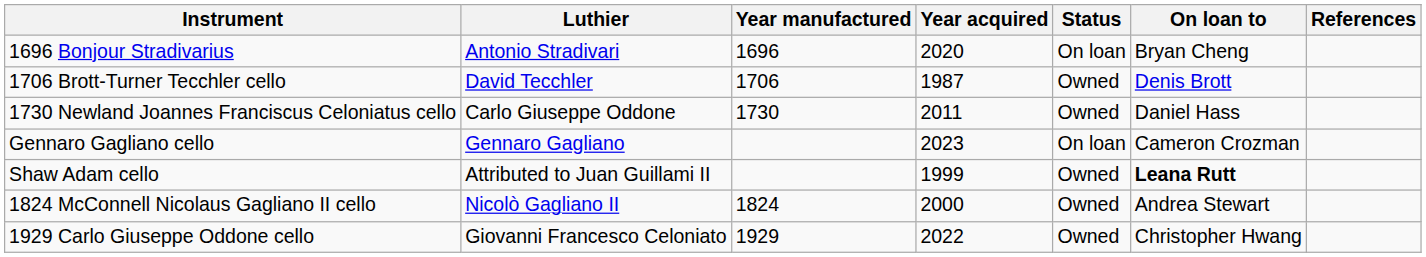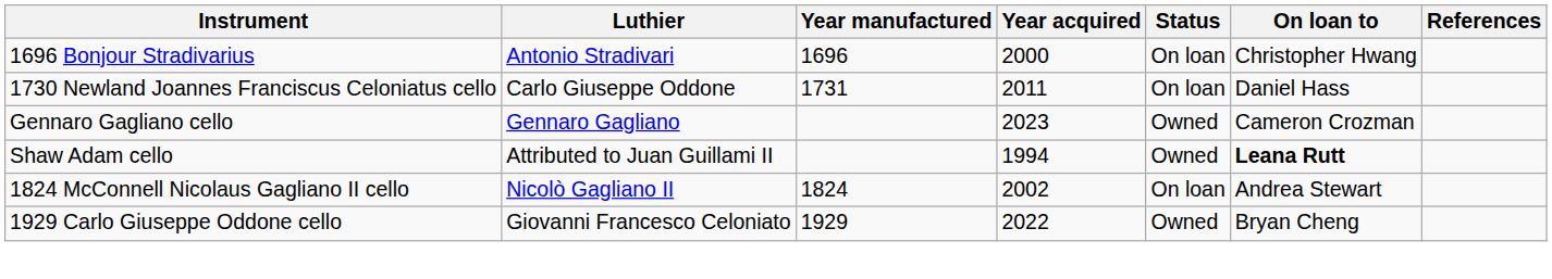 <table class="wikitable">
 <tr>
 <th>Instrument</th>
 <th>Luthier</th>
 <th>Year manufactured</th>
 <th>Year acquired</th>
 <th>Status</th>
 <th>On loan to</th>
 <th>References</th>
 </tr>
 <tr>
 <td>1696 <a href='#'>Bonjour Stradivarius</a></td>
 <td><a href='#'>Antonio Stradivari</a></td>
 <td>1696</td>
-<td>2020</td>
+<td>2000</td>
 <td>On loan</td>
-<td>Bryan Cheng</td>
-<td></td>
-</tr>
-<tr>
-<td>1706 Brott-Turner Tecchler cello</td>
-<td><a href='#'>David Tecchler</a></td>
-<td>1706</td>
-<td>1987</td>
-<td>Owned</td>
-<td><a href='#'>Denis Brott</a></td>
+<td>Christopher Hwang</td>
 <td></td>
 </tr>
 <tr>
 <td>1730 Newland Joannes Franciscus Celoniatus cello</td>
 <td>Carlo Giuseppe Oddone</td>
-<td>1730</td>
+<td>1731</td>
 <td>2011</td>
-<td>Owned</td>
+<td>On loan</td>
 <td>Daniel Hass</td>
 <td></td>
 </tr>
 <tr>
 <td> Gennaro Gagliano cello</td>
 <td><a href='#'>Gennaro Gagliano</a></td>
 <td></td>
 <td>2023</td>
-<td>On loan</td>
+<td>Owned</td>
 <td>Cameron Crozman</td>
 <td></td>
 </tr>
 <tr>
 <td> Shaw Adam cello</td>
 <td>Attributed to Juan Guillami II</td>
 <td></td>
-<td>1999</td>
+<td>1994</td>
 <td>Owned</td>
 <td><strong>Leana Rutt</strong></td>
 <td></td>
 </tr>
 <tr>
 <td>1824 McConnell Nicolaus Gagliano II cello</td>
 <td><a href='#'>Nicolò Gagliano II</a></td>
 <td>1824</td>
-<td>2000</td>
-<td>Owned</td>
+<td>2002</td>
+<td>On loan</td>
 <td>Andrea Stewart</td>
 <td></td>
 </tr>
 <tr>
 <td>1929 Carlo Giuseppe Oddone cello</td>
 <td>Giovanni Francesco Celoniato</td>
 <td>1929</td>
 <td>2022</td>
 <td>Owned</td>
-<td>Christopher Hwang</td>
+<td>Bryan Cheng</td>
 <td></td>
 </tr>
 </table>
